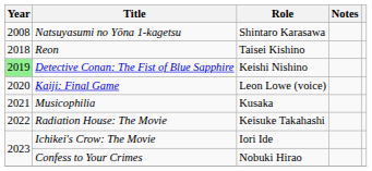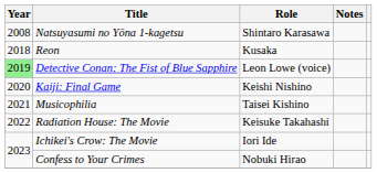 <table class="wikitable">
 <tr>
 <th>Year</th>
 <th>Title</th>
 <th>Role</th>
 <th>Notes</th>
 <th></th>
 </tr>
 <tr>
 <td>2008</td>
 <td><em>Natsuyasumi no Yōna 1-kagetsu</em></td>
 <td>Shintaro Karasawa</td>
 <td></td>
 <td></td>
 </tr>
 <tr>
 <td>2018</td>
 <td><em>Reon</em></td>
-<td>Taisei Kishino</td>
+<td>Kusaka</td>
 <td></td>
 <td></td>
 </tr>
 <tr>
 <td style="background: lightgreen;">2019</td>
 <td><em><a href='#'>Detective Conan: The Fist of Blue Sapphire</a></em></td>
-<td>Keishi Nishino</td>
+<td>Leon Lowe (voice)</td>
 <td></td>
 <td></td>
 </tr>
 <tr>
 <td>2020</td>
 <td><em><a href='#'>Kaiji: Final Game</a></em></td>
-<td>Leon Lowe (voice)</td>
+<td>Keishi Nishino</td>
 <td></td>
 <td></td>
 </tr>
 <tr>
 <td>2021</td>
 <td><em>Musicophilia</em></td>
-<td>Kusaka</td>
+<td>Taisei Kishino</td>
 <td></td>
 <td></td>
 </tr>
 <tr>
 <td>2022</td>
 <td><em>Radiation House: The Movie</em></td>
 <td>Keisuke Takahashi</td>
 <td></td>
 <td></td>
 </tr>
 <tr>
 <td rowspan=2>2023</td>
 <td><em>Ichikei's Crow: The Movie</em></td>
 <td>Iori Ide</td>
 <td></td>
 <td></td>
 </tr>
 <tr>
 <td><em>Confess to Your Crimes</em></td>
 <td>Nobuki Hirao</td>
 <td></td>
 <td></td>
 </tr>
 <tr>
 </tr>
 </table>
